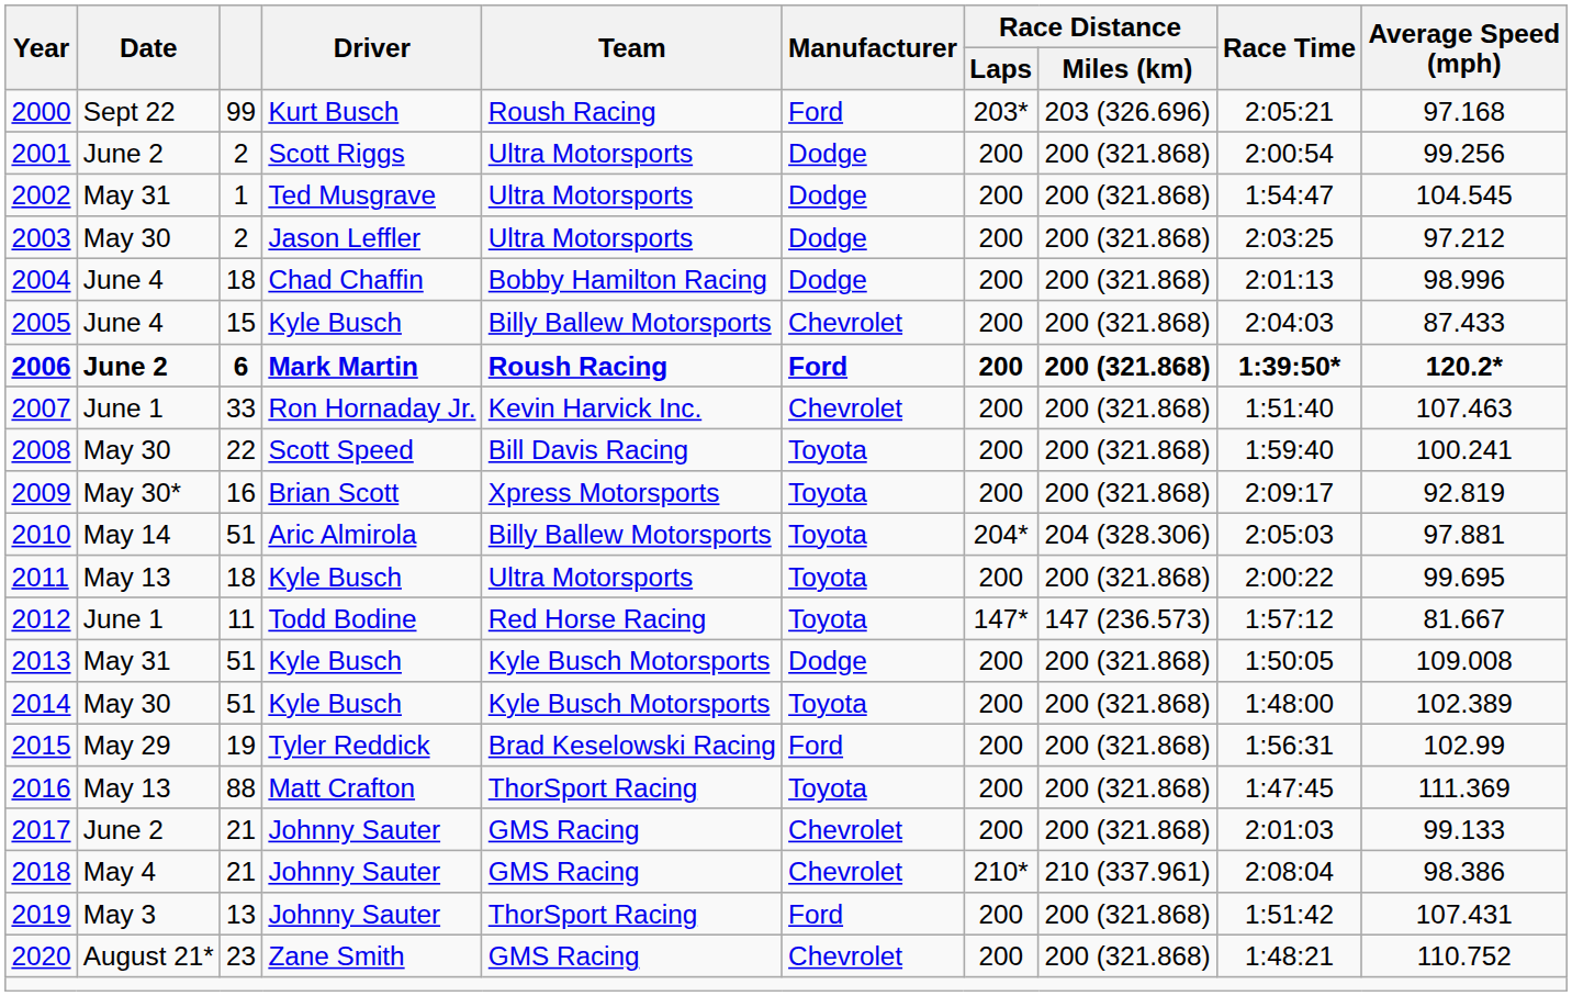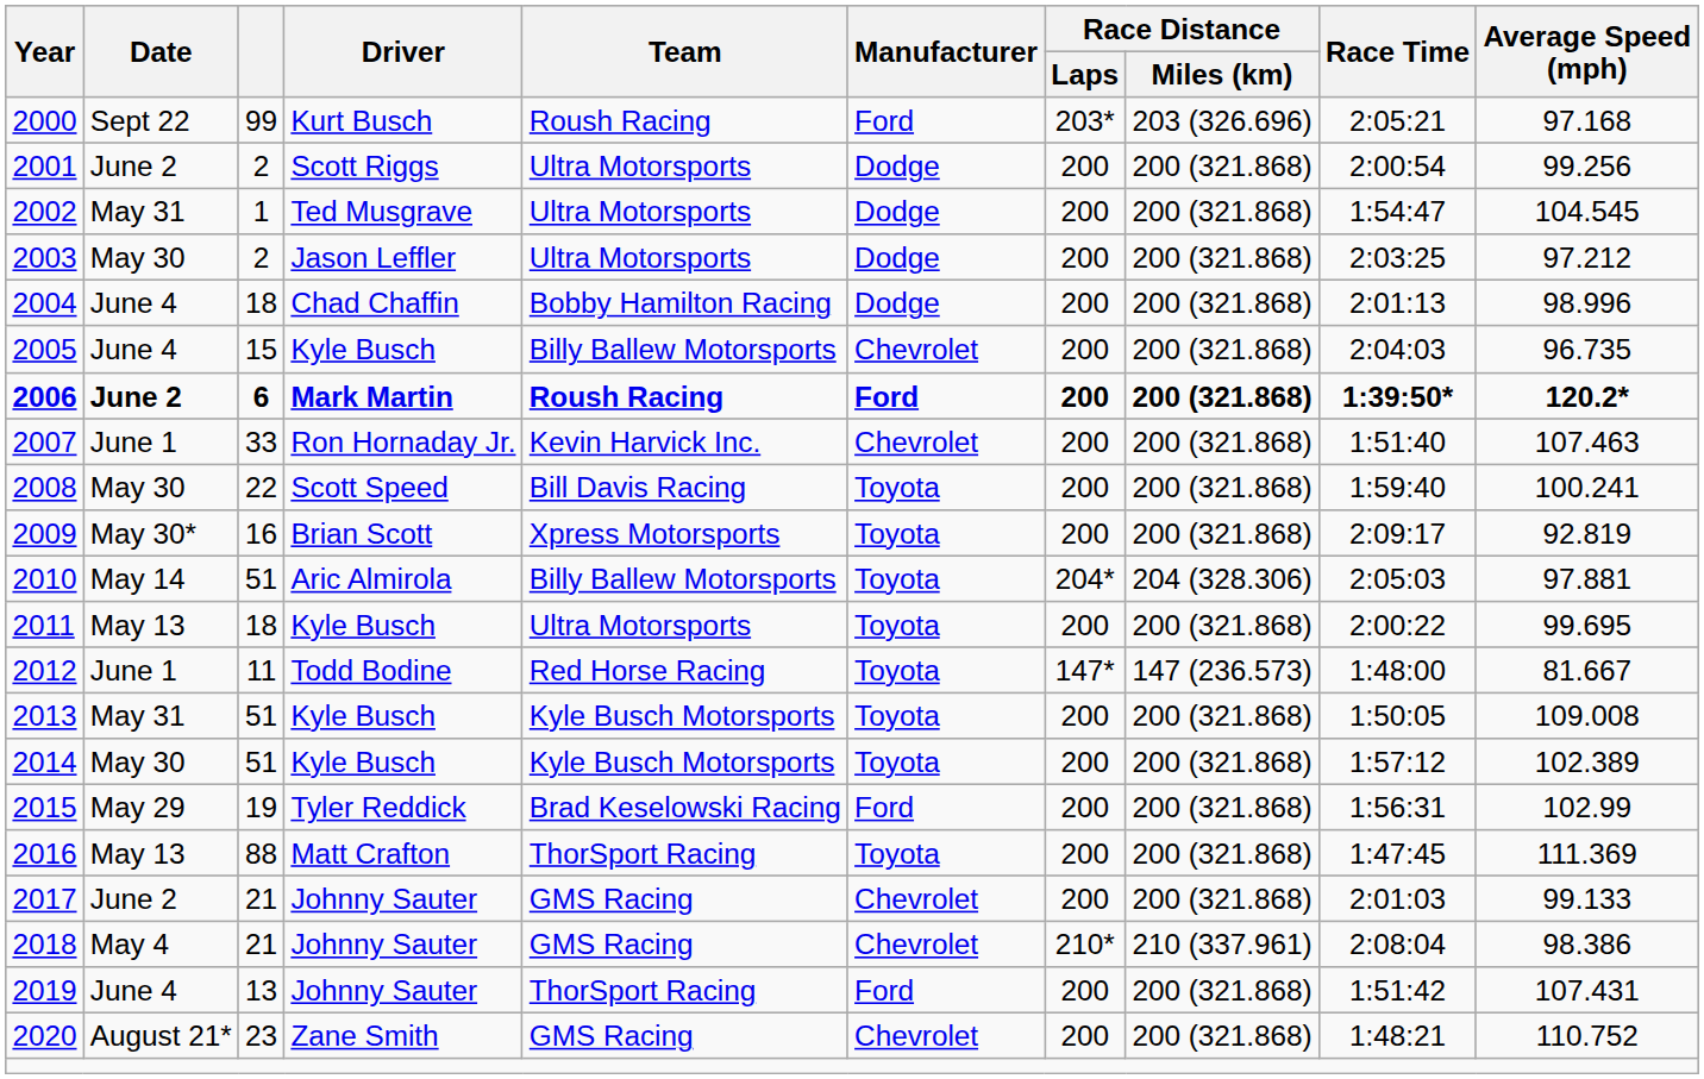 <table class="wikitable" style="font-size: 95%;">
 <tr>
 <th rowspan="2">Year</th>
 <th rowspan="2">Date</th>
 <th rowspan="2"></th>
 <th rowspan="2">Driver</th>
 <th rowspan="2">Team</th>
 <th rowspan="2">Manufacturer</th>
 <th colspan="2">Race Distance</th>
 <th rowspan="2">Race Time</th>
 <th rowspan="2">Average Speed<br>(mph)</th>
 </tr>
 <tr>
 <th>Laps</th>
 <th>Miles (km)</th>
 </tr>
 <tr>
 <td><a href='#'>2000</a></td>
 <td>Sept 22</td>
 <td align="center">99</td>
 <td><a href='#'>Kurt Busch</a></td>
 <td><a href='#'>Roush Racing</a></td>
 <td><a href='#'>Ford</a></td>
 <td align="center">203*</td>
 <td align="center">203 (326.696)</td>
 <td align="center">2:05:21</td>
 <td align="center">97.168</td>
 </tr>
 <tr>
 <td><a href='#'>2001</a></td>
 <td>June 2</td>
 <td align="center">2</td>
 <td><a href='#'>Scott Riggs</a></td>
 <td><a href='#'>Ultra Motorsports</a></td>
 <td><a href='#'>Dodge</a></td>
 <td align="center">200</td>
 <td align="center">200 (321.868)</td>
 <td align="center">2:00:54</td>
 <td align="center">99.256</td>
 </tr>
 <tr>
 <td><a href='#'>2002</a></td>
 <td>May 31</td>
 <td align="center">1</td>
 <td><a href='#'>Ted Musgrave</a></td>
 <td><a href='#'>Ultra Motorsports</a></td>
 <td><a href='#'>Dodge</a></td>
 <td align="center">200</td>
 <td align="center">200 (321.868)</td>
 <td align="center">1:54:47</td>
 <td align="center">104.545</td>
 </tr>
 <tr>
 <td><a href='#'>2003</a></td>
 <td>May 30</td>
 <td align="center">2</td>
 <td><a href='#'>Jason Leffler</a></td>
 <td><a href='#'>Ultra Motorsports</a></td>
 <td><a href='#'>Dodge</a></td>
 <td align="center">200</td>
 <td align="center">200 (321.868)</td>
 <td align="center">2:03:25</td>
 <td align="center">97.212</td>
 </tr>
 <tr>
 <td><a href='#'>2004</a></td>
 <td>June 4</td>
 <td align="center">18</td>
 <td><a href='#'>Chad Chaffin</a></td>
 <td><a href='#'>Bobby Hamilton Racing</a></td>
 <td><a href='#'>Dodge</a></td>
 <td align="center">200</td>
 <td align="center">200 (321.868)</td>
 <td align="center">2:01:13</td>
 <td align="center">98.996</td>
 </tr>
 <tr>
 <td><a href='#'>2005</a></td>
 <td>June 4</td>
 <td align="center">15</td>
 <td><a href='#'>Kyle Busch</a></td>
 <td><a href='#'>Billy Ballew Motorsports</a></td>
 <td><a href='#'>Chevrolet</a></td>
 <td align="center">200</td>
 <td align="center">200 (321.868)</td>
 <td align="center">2:04:03</td>
-<td align="center">87.433</td>
+<td align="center">96.735</td>
 </tr>
 <tr>
 <td><strong><a href='#'>2006</a></strong></td>
 <td><strong>June 2</strong></td>
 <td align="center"><strong>6</strong></td>
 <td><strong><a href='#'>Mark Martin</a></strong></td>
 <td><strong><a href='#'>Roush Racing</a></strong></td>
 <td><strong><a href='#'>Ford</a></strong></td>
 <td align="center"><strong>200</strong></td>
 <td align="center"><strong>200 (321.868)</strong></td>
 <td align="center"><strong>1:39:50*</strong></td>
 <td align="center"><strong>120.2*</strong></td>
 </tr>
 <tr>
 <td><a href='#'>2007</a></td>
 <td>June 1</td>
 <td align="center">33</td>
 <td><a href='#'>Ron Hornaday Jr.</a></td>
 <td><a href='#'>Kevin Harvick Inc.</a></td>
 <td><a href='#'>Chevrolet</a></td>
 <td align="center">200</td>
 <td align="center">200 (321.868)</td>
 <td align="center">1:51:40</td>
 <td align="center">107.463</td>
 </tr>
 <tr>
 <td><a href='#'>2008</a></td>
 <td>May 30</td>
 <td align="center">22</td>
 <td><a href='#'>Scott Speed</a></td>
 <td><a href='#'>Bill Davis Racing</a></td>
 <td><a href='#'>Toyota</a></td>
 <td align="center">200</td>
 <td align="center">200 (321.868)</td>
 <td align="center">1:59:40</td>
 <td align="center">100.241</td>
 </tr>
 <tr>
 <td><a href='#'>2009</a></td>
 <td>May 30*</td>
 <td align="center">16</td>
 <td><a href='#'>Brian Scott</a></td>
 <td><a href='#'>Xpress Motorsports</a></td>
 <td><a href='#'>Toyota</a></td>
 <td align="center">200</td>
 <td align="center">200 (321.868)</td>
 <td align="center">2:09:17</td>
 <td align="center">92.819</td>
 </tr>
 <tr>
 <td><a href='#'>2010</a></td>
 <td>May 14</td>
 <td align="center">51</td>
 <td><a href='#'>Aric Almirola</a></td>
 <td><a href='#'>Billy Ballew Motorsports</a></td>
 <td><a href='#'>Toyota</a></td>
 <td align="center">204*</td>
 <td align="center">204 (328.306)</td>
 <td align="center">2:05:03</td>
 <td align="center">97.881</td>
 </tr>
 <tr>
 <td><a href='#'>2011</a></td>
 <td>May 13</td>
 <td align="center">18</td>
 <td><a href='#'>Kyle Busch</a></td>
 <td><a href='#'>Ultra Motorsports</a></td>
 <td><a href='#'>Toyota</a></td>
 <td align="center">200</td>
 <td align="center">200 (321.868)</td>
 <td align="center">2:00:22</td>
 <td align="center">99.695</td>
 </tr>
 <tr>
 <td><a href='#'>2012</a></td>
 <td>June 1</td>
 <td align="center">11</td>
 <td><a href='#'>Todd Bodine</a></td>
 <td><a href='#'>Red Horse Racing</a></td>
 <td><a href='#'>Toyota</a></td>
 <td align="center">147*</td>
 <td align="center">147 (236.573)</td>
-<td align="center">1:57:12</td>
+<td align="center">1:48:00</td>
 <td align="center">81.667</td>
 </tr>
 <tr>
 <td><a href='#'>2013</a></td>
 <td>May 31</td>
 <td align="center">51</td>
 <td><a href='#'>Kyle Busch</a></td>
 <td><a href='#'>Kyle Busch Motorsports</a></td>
-<td><a href='#'>Dodge</a></td>
+<td><a href='#'>Toyota</a></td>
 <td align="center">200</td>
 <td align="center">200 (321.868)</td>
 <td align="center">1:50:05</td>
 <td align="center">109.008</td>
 </tr>
 <tr>
 <td><a href='#'>2014</a></td>
 <td>May 30</td>
 <td align="center">51</td>
 <td><a href='#'>Kyle Busch</a></td>
 <td><a href='#'>Kyle Busch Motorsports</a></td>
 <td><a href='#'>Toyota</a></td>
 <td align="center">200</td>
 <td align="center">200 (321.868)</td>
-<td align="center">1:48:00</td>
+<td align="center">1:57:12</td>
 <td align="center">102.389</td>
 </tr>
 <tr>
 <td><a href='#'>2015</a></td>
 <td>May 29</td>
 <td align="center">19</td>
 <td><a href='#'>Tyler Reddick</a></td>
 <td><a href='#'>Brad Keselowski Racing</a></td>
 <td><a href='#'>Ford</a></td>
 <td align="center">200</td>
 <td align="center">200 (321.868)</td>
 <td align="center">1:56:31</td>
 <td align="center">102.99</td>
 </tr>
 <tr>
 <td><a href='#'>2016</a></td>
 <td>May 13</td>
 <td align="center">88</td>
 <td><a href='#'>Matt Crafton</a></td>
 <td><a href='#'>ThorSport Racing</a></td>
 <td><a href='#'>Toyota</a></td>
 <td align="center">200</td>
 <td align="center">200 (321.868)</td>
 <td align="center">1:47:45</td>
 <td align="center">111.369</td>
 </tr>
 <tr>
 <td><a href='#'>2017</a></td>
 <td>June 2</td>
 <td align="center">21</td>
 <td><a href='#'>Johnny Sauter</a></td>
 <td><a href='#'>GMS Racing</a></td>
 <td><a href='#'>Chevrolet</a></td>
 <td align="center">200</td>
 <td align="center">200 (321.868)</td>
 <td align="center">2:01:03</td>
 <td align="center">99.133</td>
 </tr>
 <tr>
 <td><a href='#'>2018</a></td>
 <td>May 4</td>
 <td align="center">21</td>
 <td><a href='#'>Johnny Sauter</a></td>
 <td><a href='#'>GMS Racing</a></td>
 <td><a href='#'>Chevrolet</a></td>
 <td align="center">210*</td>
 <td align="center">210 (337.961)</td>
 <td align="center">2:08:04</td>
 <td align="center">98.386</td>
 </tr>
 <tr>
 <td><a href='#'>2019</a></td>
-<td>May 3</td>
+<td>June 4</td>
 <td align="center">13</td>
 <td><a href='#'>Johnny Sauter</a></td>
 <td><a href='#'>ThorSport Racing</a></td>
 <td><a href='#'>Ford</a></td>
 <td align="center">200</td>
 <td align="center">200 (321.868)</td>
 <td align="center">1:51:42</td>
 <td align="center">107.431</td>
 </tr>
 <tr>
 <td><a href='#'>2020</a></td>
 <td>August 21*</td>
 <td align="center">23</td>
 <td><a href='#'>Zane Smith</a></td>
 <td><a href='#'>GMS Racing</a></td>
 <td><a href='#'>Chevrolet</a></td>
 <td align="center">200</td>
 <td align="center">200 (321.868)</td>
 <td align="center">1:48:21</td>
 <td align="center">110.752</td>
 </tr>
 <tr>
 <td colspan=10></td>
 </tr>
 </table>
